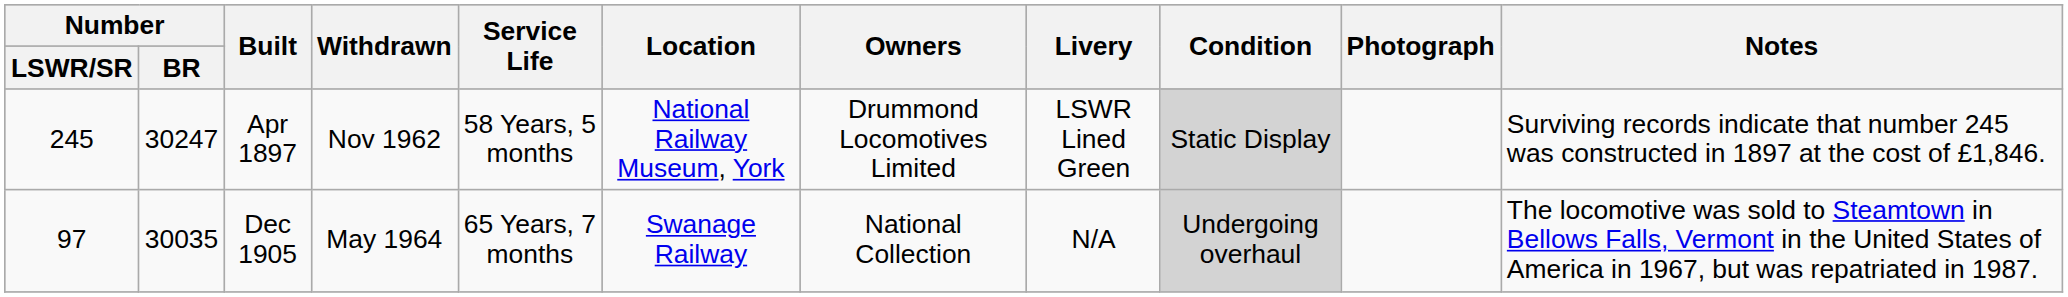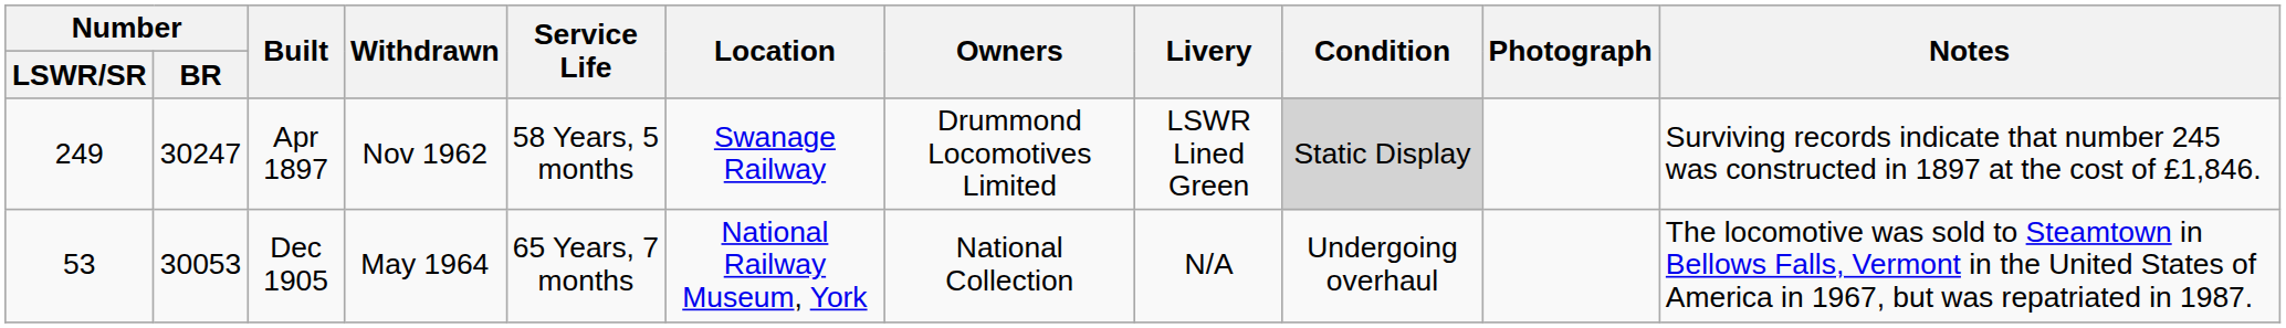 <table class="wikitable">
 <tr>
 <th colspan="2">Number</th>
 <th rowspan="2">Built</th>
 <th rowspan="2">Withdrawn</th>
 <th rowspan="2">Service Life</th>
 <th rowspan="2">Location</th>
 <th rowspan="2">Owners</th>
 <th rowspan="2">Livery</th>
 <th rowspan="2">Condition</th>
 <th rowspan="2">Photograph</th>
 <th rowspan="2">Notes</th>
 </tr>
 <tr>
 <th>LSWR/SR</th>
 <th>BR</th>
 </tr>
 <tr>
-<td align=center>245</td>
+<td align=center>249</td>
 <td align=center>30247</td>
 <td align=center>Apr 1897</td>
 <td align=center>Nov 1962</td>
 <td align=center>58 Years, 5 months</td>
-<td align=center><a href='#'>National Railway Museum</a>, <a href='#'>York</a></td>
+<td align=center><a href='#'>Swanage Railway</a></td>
 <td align=center>Drummond Locomotives Limited</td>
 <td align=center>LSWR Lined Green</td>
 <td align=center style="background: lightgrey;">Static Display</td>
 <td align=center></td>
 <td align=left>Surviving records indicate that number 245 was constructed in 1897 at the cost of £1,846.</td>
 </tr>
 <tr>
-<td align=center>97</td>
-<td align=center>30035</td>
+<td align=center>53</td>
+<td align=center>30053</td>
 <td align=center>Dec 1905</td>
 <td align=center>May 1964</td>
 <td align=center>65 Years, 7 months</td>
-<td align=center><a href='#'>Swanage Railway</a></td>
+<td align=center><a href='#'>National Railway Museum</a>, <a href='#'>York</a></td>
 <td align=center>National Collection</td>
 <td align=center>N/A</td>
-<td align=center style="background: lightgrey;">Undergoing overhaul</td>
+<td align=center>Undergoing overhaul</td>
 <td align=center></td>
 <td align=left>The locomotive was sold to <a href='#'>Steamtown</a> in <a href='#'>Bellows Falls, Vermont</a> in the United States of America in 1967, but was repatriated in 1987.</td>
 </tr>
 </table>
